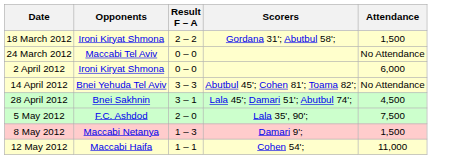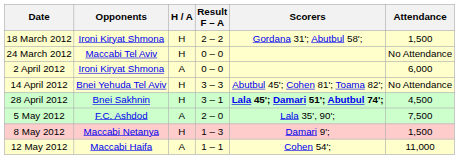 <table class="wikitable" style="text-align:center">
 <tr>
 <th>Date</th>
 <th>Opponents</th>
+<th>H / A</th>
 <th>Result<br>F – A</th>
 <th>Scorers</th>
 <th>Attendance</th>
 </tr>
 <tr bgcolor="#ffffcc">
 <td>18 March 2012</td>
 <td><a href='#'>Ironi Kiryat Shmona</a></td>
+<td>H</td>
 <td>2 – 2</td>
 <td><a href='#'>Gordana</a> 31'; <a href='#'>Abutbul</a> 58';</td>
 <td>1,500</td>
 </tr>
 <tr bgcolor="#ffffcc">
 <td>24 March 2012</td>
 <td><a href='#'>Maccabi Tel Aviv</a></td>
+<td>H</td>
 <td>0 – 0</td>
 <td></td>
 <td>No Attendance</td>
 </tr>
 <tr bgcolor="#ffffcc">
 <td>2 April 2012</td>
 <td><a href='#'>Ironi Kiryat Shmona</a></td>
+<td>A</td>
 <td>0 – 0</td>
 <td></td>
 <td>6,000</td>
 </tr>
 <tr bgcolor="#ffffcc">
 <td>14 April 2012</td>
 <td><a href='#'>Bnei Yehuda Tel Aviv</a></td>
+<td>H</td>
 <td>3 – 3</td>
 <td><a href='#'>Abutbul</a> 45'; <a href='#'>Cohen</a> 81'; <a href='#'>Toama</a> 82';</td>
 <td>No Attendance</td>
 </tr>
 <tr bgcolor="#ccffcc">
 <td>28 April 2012</td>
 <td><a href='#'>Bnei Sakhnin</a></td>
+<td>H</td>
 <td>3 – 1</td>
-<td><a href='#'>Lala</a> 45'; <a href='#'>Damari</a> 51'; <a href='#'>Abutbul</a> 74';</td>
+<td><strong><a href='#'>Lala</a> 45'; <a href='#'>Damari</a> 51'; <a href='#'>Abutbul</a> 74';</strong></td>
 <td>4,500</td>
 </tr>
 <tr bgcolor="#ccffcc">
 <td>5 May 2012</td>
 <td><a href='#'>F.C. Ashdod</a></td>
+<td>A</td>
 <td>2 – 0</td>
 <td><a href='#'>Lala</a> 35', 90';</td>
 <td>7,500</td>
 </tr>
 <tr bgcolor="#ffcccc">
 <td>8 May 2012</td>
 <td><a href='#'>Maccabi Netanya</a></td>
+<td>H</td>
 <td>1 – 3</td>
 <td><a href='#'>Damari</a> 9';</td>
 <td>1,500</td>
 </tr>
 <tr bgcolor="#ffffcc">
 <td>12 May 2012</td>
 <td><a href='#'>Maccabi Haifa</a></td>
+<td>A</td>
 <td>1 – 1</td>
 <td><a href='#'>Cohen</a> 54';</td>
 <td>11,000</td>
 </tr>
 </table>
